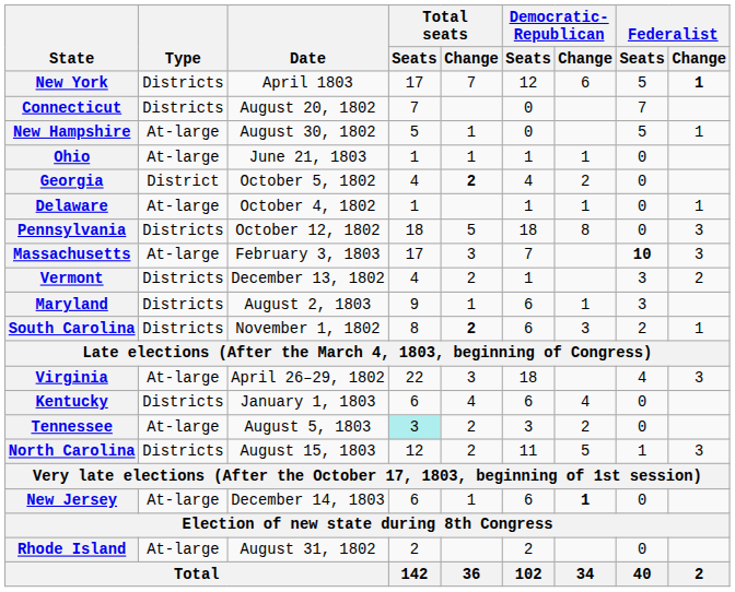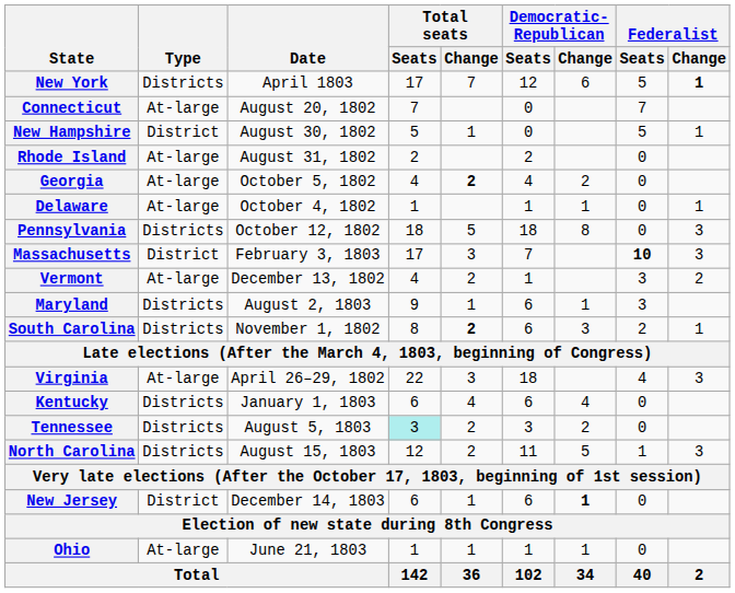 <table class="wikitable sortable" style="text-align:center;">
 <tr valign=bottom>
 <th rowspan=2>State</th>
 <th rowspan=2>Type</th>
 <th rowspan=2>Date</th>
 <th colspan=2>Total<br>seats</th>
 <th colspan=2 ><a href='#'>Democratic-<br>Republican</a></th>
 <th colspan=2 ><a href='#'>Federalist</a></th>
 </tr>
 <tr>
 <th>Seats</th>
 <th>Change</th>
 <th>Seats</th>
 <th>Change</th>
 <th>Seats</th>
 <th>Change</th>
 </tr>
 <tr>
 <th><a href='#'>New York</a></th>
 <td>Districts</td>
 <td>April 1803</td>
 <td>17</td>
 <td>7</td>
 <td>12</td>
 <td>6</td>
 <td>5</td>
 <td><strong>1</strong></td>
 </tr>
 <tr>
 <th><a href='#'>Connecticut</a></th>
-<td>Districts</td>
+<td>At-large</td>
 <td>August 20, 1802</td>
 <td>7</td>
 <td></td>
 <td>0</td>
 <td></td>
 <td>7</td>
 <td></td>
 </tr>
 <tr>
 <th><a href='#'>New Hampshire</a></th>
-<td>At-large</td>
+<td>District</td>
 <td>August 30, 1802</td>
 <td>5</td>
 <td>1</td>
 <td>0</td>
 <td></td>
 <td>5</td>
 <td>1</td>
 </tr>
 <tr>
-<th><a href='#'>Ohio</a></th>
+<th><a href='#'>Rhode Island</a></th>
 <td>At-large</td>
-<td>June 21, 1803</td>
-<td>1</td>
-<td>1</td>
-<td>1</td>
-<td>1</td>
+<td>August 31, 1802</td>
+<td>2</td>
+<td></td>
+<td>2</td>
+<td></td>
 <td>0</td>
 <td></td>
 </tr>
 <tr>
 <th><a href='#'>Georgia</a></th>
-<td>District</td>
+<td>At-large</td>
 <td>October 5, 1802</td>
 <td>4</td>
 <td><strong>2</strong></td>
 <td>4</td>
 <td>2</td>
 <td>0</td>
 <td></td>
 </tr>
 <tr>
 <th><a href='#'>Delaware</a></th>
 <td>At-large</td>
 <td>October 4, 1802</td>
 <td>1</td>
 <td></td>
 <td>1</td>
 <td>1</td>
 <td>0</td>
 <td>1</td>
 </tr>
 <tr>
 <th><a href='#'>Pennsylvania</a></th>
 <td>Districts</td>
 <td>October 12, 1802</td>
 <td>18</td>
 <td>5</td>
 <td>18</td>
 <td>8</td>
 <td>0</td>
 <td>3</td>
 </tr>
 <tr>
 <th><a href='#'>Massachusetts</a></th>
-<td>At-large</td>
+<td>District</td>
 <td>February 3, 1803</td>
 <td>17</td>
 <td>3</td>
 <td>7</td>
 <td></td>
 <td><strong>10</strong></td>
 <td>3</td>
 </tr>
 <tr>
 <th><a href='#'>Vermont</a></th>
-<td>Districts</td>
+<td>At-large</td>
 <td>December 13, 1802</td>
 <td>4</td>
 <td>2</td>
 <td>1</td>
 <td></td>
 <td>3</td>
 <td>2</td>
 </tr>
 <tr>
 <th><a href='#'>Maryland</a></th>
 <td>Districts</td>
 <td>August 2, 1803</td>
 <td>9</td>
 <td>1</td>
 <td>6</td>
 <td>1</td>
 <td>3</td>
 <td></td>
 </tr>
 <tr>
 <th><a href='#'>South Carolina</a></th>
 <td>Districts</td>
 <td>November 1, 1802</td>
 <td>8</td>
 <td><strong>2</strong></td>
 <td>6</td>
 <td>3</td>
 <td>2</td>
 <td>1</td>
 </tr>
 <tr>
 <th colspan=9>Late elections (After the March 4, 1803, beginning of Congress)</th>
 </tr>
 <tr>
 <th><a href='#'>Virginia</a></th>
 <td>At-large</td>
 <td>April 26–29, 1802</td>
 <td>22</td>
 <td>3</td>
 <td>18</td>
 <td></td>
 <td>4</td>
 <td>3</td>
 </tr>
 <tr>
 <th><a href='#'>Kentucky</a></th>
 <td>Districts</td>
 <td>January 1, 1803</td>
 <td>6</td>
 <td>4</td>
 <td>6</td>
 <td>4</td>
 <td>0</td>
 <td></td>
 </tr>
 <tr>
 <th><a href='#'>Tennessee</a></th>
-<td>At-large</td>
+<td>Districts</td>
 <td>August 5, 1803</td>
 <td style="background: paleturquoise;">3</td>
 <td>2</td>
 <td>3</td>
 <td>2</td>
 <td>0</td>
 <td></td>
 </tr>
 <tr>
 <th><a href='#'>North Carolina</a></th>
 <td>Districts</td>
 <td>August 15, 1803</td>
 <td>12</td>
 <td>2</td>
 <td>11</td>
 <td>5</td>
 <td>1</td>
 <td>3</td>
 </tr>
 <tr>
 <th colspan=9>Very late elections (After the October 17, 1803, beginning of 1st session)</th>
 </tr>
 <tr>
 <th><a href='#'>New Jersey</a></th>
-<td>At-large</td>
+<td>District</td>
 <td>December 14, 1803</td>
 <td>6</td>
 <td>1</td>
 <td>6</td>
 <td><strong>1</strong></td>
 <td>0</td>
 <td></td>
 </tr>
 <tr>
 <th colspan=9>Election of new state during 8th Congress</th>
 </tr>
 <tr>
-<th><a href='#'>Rhode Island</a></th>
+<th><a href='#'>Ohio</a></th>
 <td>At-large</td>
-<td>August 31, 1802</td>
-<td>2</td>
-<td></td>
-<td>2</td>
-<td></td>
+<td>June 21, 1803</td>
+<td>1</td>
+<td>1</td>
+<td>1</td>
+<td>1</td>
 <td>0</td>
 <td></td>
 </tr>
 <tr>
 <th colspan=3>Total</th>
 <th>142</th>
 <th>36</th>
 <th>102<br></th>
 <th>34</th>
 <th>40<br></th>
 <th>2</th>
 </tr>
 </table>
